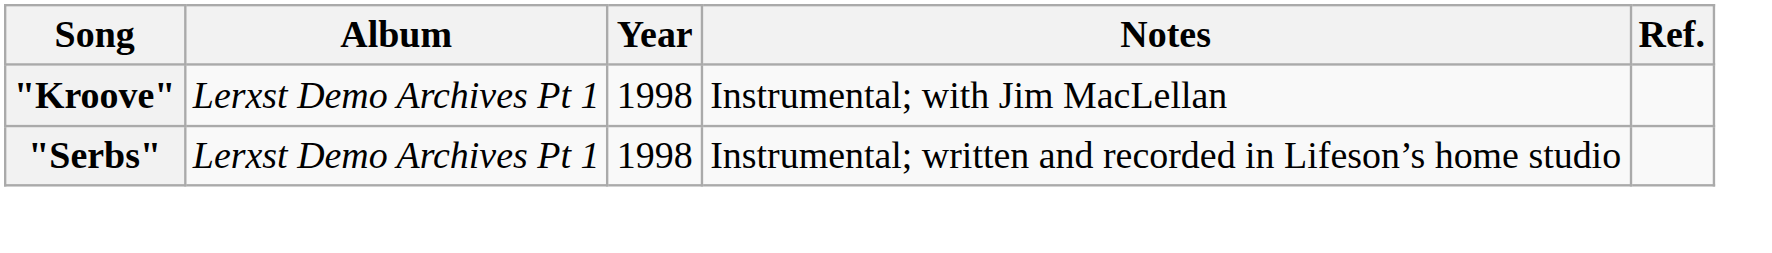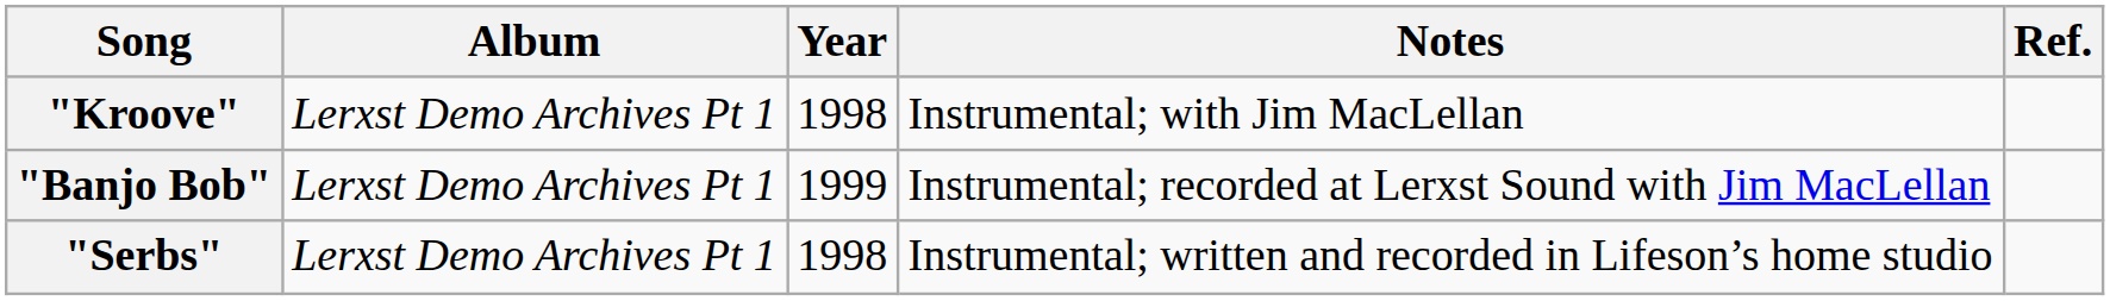 <table class="wikitable sortable plainrowheaders" style="text-align:left;">
 <tr>
 <th scope="col">Song</th>
 <th scope="col">Album</th>
 <th scope="col">Year</th>
 <th scope="col" class="unsortable">Notes</th>
 <th scope="col" class="unsortable">Ref.</th>
 </tr>
 <tr>
 <th scope="row">"Kroove"</th>
 <td><em>Lerxst Demo Archives Pt 1</em></td>
 <td>1998</td>
 <td>Instrumental; with Jim MacLellan</td>
 <td></td>
 </tr>
 <tr>
+<th scope="row">"Banjo Bob"</th>
+<td><em>Lerxst Demo Archives Pt 1</em></td>
+<td>1999</td>
+<td>Instrumental; recorded at Lerxst Sound with <a href='#'>Jim MacLellan</a></td>
+<td></td>
+</tr>
+<tr>
 <th scope="row">"Serbs"</th>
 <td><em>Lerxst Demo Archives Pt 1</em></td>
 <td>1998</td>
 <td>Instrumental; written and recorded in Lifeson’s home studio</td>
 <td></td>
 </tr>
 </table>
